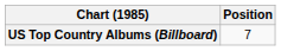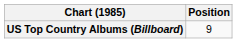 <table class="wikitable plainrowheaders" style="text-align:center">
 <tr>
 <th scope="col">Chart (1985)</th>
 <th scope="col">Position</th>
 </tr>
 <tr>
 <th scope="row">US Top Country Albums (<em>Billboard</em>)</th>
-<td>7</td>
+<td>9</td>
 </tr>
 </table>
